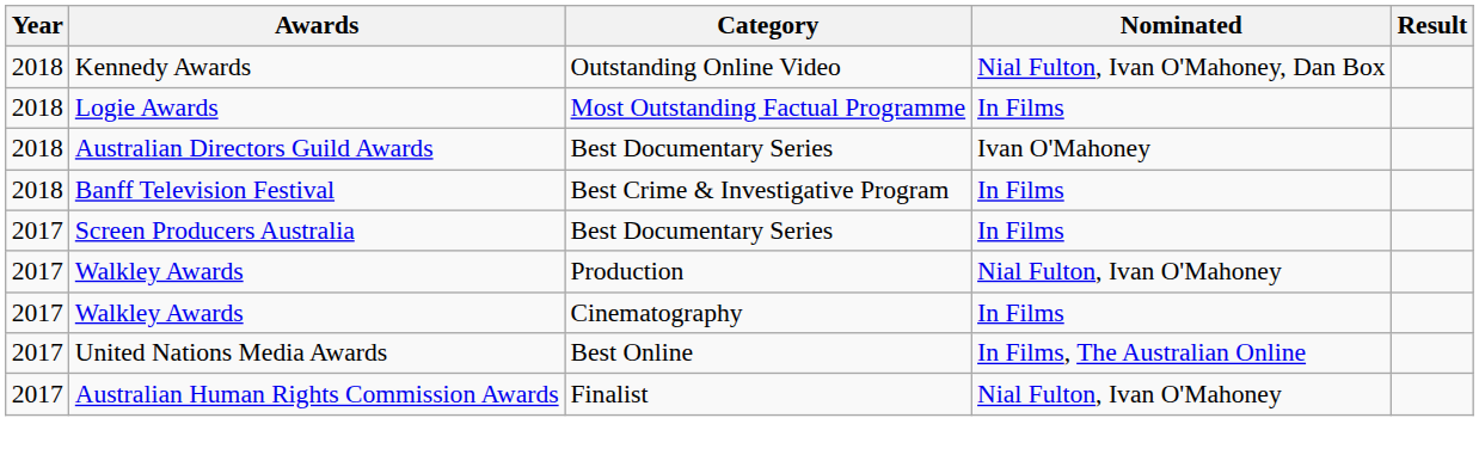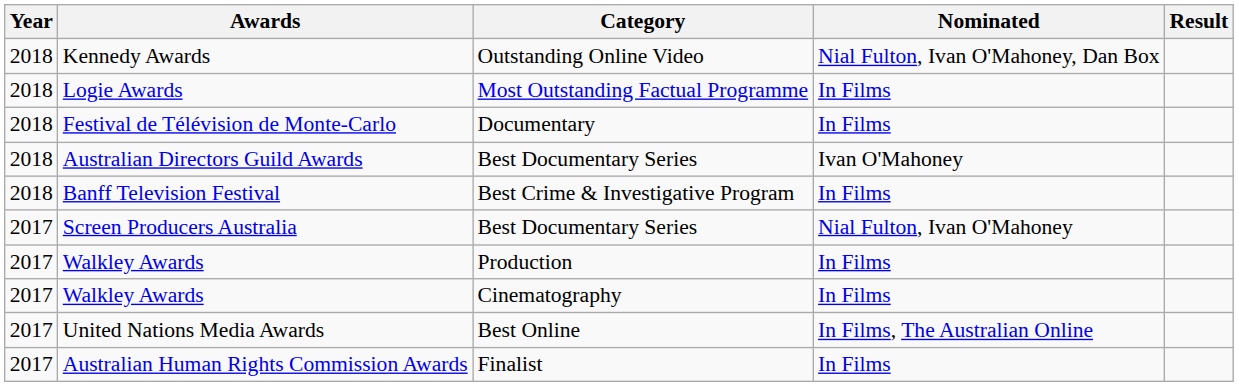 <table class="wikitable">
 <tr>
 <th>Year</th>
 <th>Awards</th>
 <th>Category</th>
 <th>Nominated</th>
 <th>Result</th>
 </tr>
 <tr>
 <td>2018</td>
 <td>Kennedy Awards</td>
 <td>Outstanding Online Video</td>
 <td><a href='#'>Nial Fulton</a>, Ivan O'Mahoney, Dan Box</td>
 <td></td>
 </tr>
 <tr>
 <td>2018</td>
 <td><a href='#'>Logie Awards</a></td>
 <td><a href='#'>Most Outstanding Factual Programme</a></td>
 <td><a href='#'>In Films</a></td>
 <td></td>
 </tr>
 <tr>
 <td>2018</td>
+<td><a href='#'>Festival de Télévision de Monte-Carlo</a></td>
+<td>Documentary</td>
+<td><a href='#'>In Films</a></td>
+<td></td>
+</tr>
+<tr>
+<td>2018</td>
 <td><a href='#'>Australian Directors Guild Awards</a></td>
 <td>Best Documentary Series</td>
 <td>Ivan O'Mahoney</td>
 <td></td>
 </tr>
 <tr>
 <td>2018</td>
 <td><a href='#'>Banff Television Festival</a></td>
 <td>Best Crime & Investigative Program</td>
 <td><a href='#'>In Films</a></td>
 <td></td>
 </tr>
 <tr>
 <td>2017</td>
 <td><a href='#'>Screen Producers Australia</a></td>
 <td>Best Documentary Series</td>
-<td><a href='#'>In Films</a></td>
+<td><a href='#'>Nial Fulton</a>, Ivan O'Mahoney</td>
 <td></td>
 </tr>
 <tr>
 <td>2017</td>
 <td><a href='#'>Walkley Awards</a></td>
 <td>Production</td>
-<td><a href='#'>Nial Fulton</a>, Ivan O'Mahoney</td>
+<td><a href='#'>In Films</a></td>
 <td></td>
 </tr>
 <tr>
 <td>2017</td>
 <td><a href='#'>Walkley Awards</a></td>
 <td>Cinematography</td>
 <td><a href='#'>In Films</a></td>
 <td> </td>
 </tr>
 <tr>
 <td>2017</td>
 <td>United Nations Media Awards</td>
 <td>Best Online</td>
 <td><a href='#'>In Films</a>, <a href='#'>The Australian Online</a></td>
 <td></td>
 </tr>
 <tr>
 <td>2017</td>
 <td><a href='#'>Australian Human Rights Commission Awards</a></td>
 <td>Finalist</td>
-<td><a href='#'>Nial Fulton</a>, Ivan O'Mahoney</td>
+<td><a href='#'>In Films</a></td>
 <td></td>
 </tr>
 </table>
